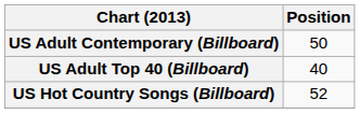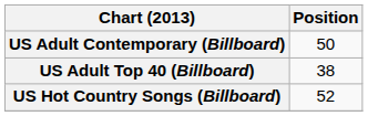 <table class="wikitable plainrowheaders sortable">
 <tr>
 <th scope="col">Chart (2013)</th>
 <th scope="col">Position</th>
 </tr>
 <tr>
 <th scope="row">US Adult Contemporary (<em>Billboard</em>)</th>
 <td align="center">50</td>
 </tr>
 <tr>
 <th scope="row">US Adult Top 40 (<em>Billboard</em>)</th>
-<td align="center">40</td>
+<td align="center">38</td>
 </tr>
 <tr>
 <th scope="row">US Hot Country Songs (<em>Billboard</em>)</th>
 <td align="center">52</td>
 </tr>
 <tr>
 </tr>
 </table>
